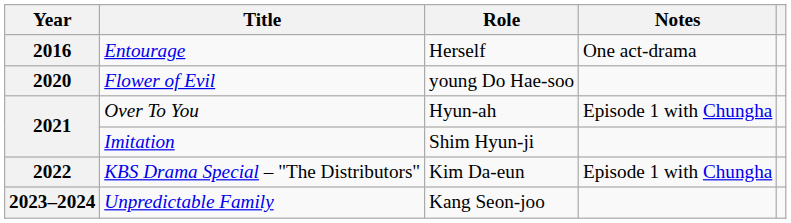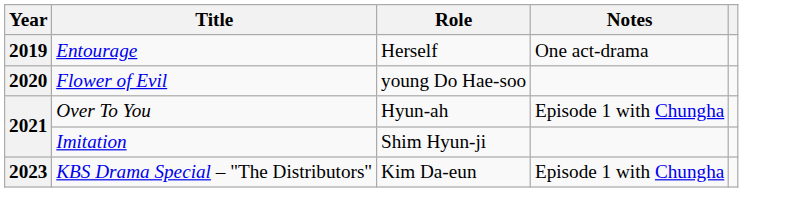 <table class="wikitable plainrowheaders">
 <tr>
 <th scope="col">Year</th>
 <th scope="col">Title</th>
 <th scope="col">Role</th>
 <th scope="col">Notes</th>
 <th scope="col" class="unsortable"></th>
 </tr>
 <tr>
-<th scope="row">2016</th>
+<th scope="row">2019</th>
 <td><em><a href='#'>Entourage</a></em></td>
 <td>Herself</td>
 <td>One act-drama</td>
 <td style="text-align:center"></td>
 </tr>
 <tr>
 <th scope="row">2020</th>
 <td><em><a href='#'>Flower of Evil</a></em></td>
 <td>young Do Hae-soo</td>
 <td></td>
 <td style="text-align:center"></td>
 </tr>
 <tr>
 <th scope="row" rowspan="2">2021</th>
 <td><em>Over To You</em></td>
 <td>Hyun-ah</td>
 <td>Episode 1 with <a href='#'>Chungha</a></td>
 <td style="text-align:center"></td>
 </tr>
 <tr>
 <td><em><a href='#'>Imitation</a></em></td>
 <td>Shim Hyun-ji</td>
 <td></td>
 <td style="text-align:center"></td>
 </tr>
 <tr>
-<th scope="row">2022</th>
+<th scope="row">2023</th>
 <td><em><a href='#'>KBS Drama Special</a></em> – "The Distributors"</td>
 <td>Kim Da-eun</td>
 <td>Episode 1 with <a href='#'>Chungha</a></td>
 <td style="text-align:center"></td>
 </tr>
-<tr>
-<th scope="row">2023–2024</th>
-<td><em><a href='#'>Unpredictable Family</a></em></td>
-<td>Kang Seon-joo</td>
-<td></td>
-<td style="text-align:center"></td>
-</tr>
 </table>
